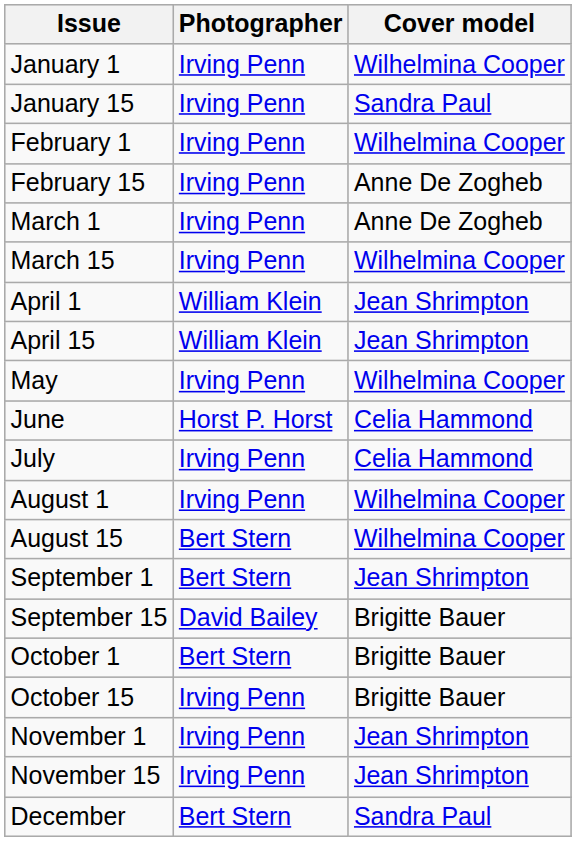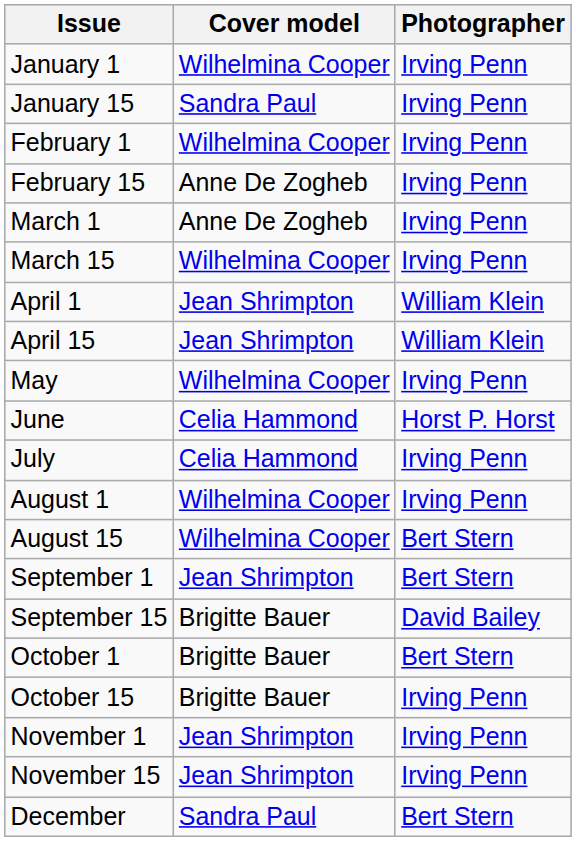 <table class="sortable wikitable">
 <tr>
 <th>Issue</th>
+<th>Cover model</th>
 <th>Photographer</th>
-<th>Cover model</th>
 </tr>
 <tr>
 <td>January 1</td>
+<td><a href='#'>Wilhelmina Cooper</a></td>
 <td><a href='#'>Irving Penn</a></td>
-<td><a href='#'>Wilhelmina Cooper</a></td>
 </tr>
 <tr>
 <td>January 15</td>
+<td><a href='#'>Sandra Paul</a></td>
 <td><a href='#'>Irving Penn</a></td>
-<td><a href='#'>Sandra Paul</a></td>
 </tr>
 <tr>
 <td>February 1</td>
+<td><a href='#'>Wilhelmina Cooper</a></td>
 <td><a href='#'>Irving Penn</a></td>
-<td><a href='#'>Wilhelmina Cooper</a></td>
 </tr>
 <tr>
 <td>February 15</td>
+<td>Anne De Zogheb</td>
 <td><a href='#'>Irving Penn</a></td>
-<td>Anne De Zogheb</td>
 </tr>
 <tr>
 <td>March 1</td>
+<td>Anne De Zogheb</td>
 <td><a href='#'>Irving Penn</a></td>
-<td>Anne De Zogheb</td>
 </tr>
 <tr>
 <td>March 15</td>
+<td><a href='#'>Wilhelmina Cooper</a></td>
 <td><a href='#'>Irving Penn</a></td>
-<td><a href='#'>Wilhelmina Cooper</a></td>
 </tr>
 <tr>
 <td>April 1</td>
+<td><a href='#'>Jean Shrimpton</a></td>
 <td><a href='#'>William Klein</a></td>
-<td><a href='#'>Jean Shrimpton</a></td>
 </tr>
 <tr>
 <td>April 15</td>
+<td><a href='#'>Jean Shrimpton</a></td>
 <td><a href='#'>William Klein</a></td>
-<td><a href='#'>Jean Shrimpton</a></td>
 </tr>
 <tr>
 <td>May</td>
+<td><a href='#'>Wilhelmina Cooper</a></td>
 <td><a href='#'>Irving Penn</a></td>
-<td><a href='#'>Wilhelmina Cooper</a></td>
 </tr>
 <tr>
 <td>June</td>
+<td><a href='#'>Celia Hammond</a></td>
 <td><a href='#'>Horst P. Horst</a></td>
-<td><a href='#'>Celia Hammond</a></td>
 </tr>
 <tr>
 <td>July</td>
+<td><a href='#'>Celia Hammond</a></td>
 <td><a href='#'>Irving Penn</a></td>
-<td><a href='#'>Celia Hammond</a></td>
 </tr>
 <tr>
 <td>August 1</td>
+<td><a href='#'>Wilhelmina Cooper</a></td>
 <td><a href='#'>Irving Penn</a></td>
-<td><a href='#'>Wilhelmina Cooper</a></td>
 </tr>
 <tr>
 <td>August 15</td>
+<td><a href='#'>Wilhelmina Cooper</a></td>
 <td><a href='#'>Bert Stern</a></td>
-<td><a href='#'>Wilhelmina Cooper</a></td>
 </tr>
 <tr>
 <td>September 1</td>
+<td><a href='#'>Jean Shrimpton</a></td>
 <td><a href='#'>Bert Stern</a></td>
-<td><a href='#'>Jean Shrimpton</a></td>
 </tr>
 <tr>
 <td>September 15</td>
+<td>Brigitte Bauer</td>
 <td><a href='#'>David Bailey</a></td>
-<td>Brigitte Bauer</td>
 </tr>
 <tr>
 <td>October 1</td>
+<td>Brigitte Bauer</td>
 <td><a href='#'>Bert Stern</a></td>
-<td>Brigitte Bauer</td>
 </tr>
 <tr>
 <td>October 15</td>
+<td>Brigitte Bauer</td>
 <td><a href='#'>Irving Penn</a></td>
-<td>Brigitte Bauer</td>
 </tr>
 <tr>
 <td>November 1</td>
+<td><a href='#'>Jean Shrimpton</a></td>
 <td><a href='#'>Irving Penn</a></td>
-<td><a href='#'>Jean Shrimpton</a></td>
 </tr>
 <tr>
 <td>November 15</td>
+<td><a href='#'>Jean Shrimpton</a></td>
 <td><a href='#'>Irving Penn</a></td>
-<td><a href='#'>Jean Shrimpton</a></td>
 </tr>
 <tr>
 <td>December</td>
+<td><a href='#'>Sandra Paul</a></td>
 <td><a href='#'>Bert Stern</a></td>
-<td><a href='#'>Sandra Paul</a></td>
 </tr>
 </table>
